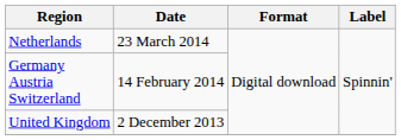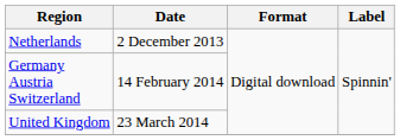 <table class=wikitable>
 <tr>
 <th>Region</th>
 <th>Date</th>
 <th>Format</th>
 <th>Label</th>
 </tr>
 <tr>
 <td><a href='#'>Netherlands</a></td>
-<td>23 March 2014</td>
+<td>2 December 2013</td>
 <td rowspan="3">Digital download</td>
 <td rowspan="3">Spinnin'</td>
 </tr>
 <tr>
 <td><a href='#'>Germany</a><br> <a href='#'>Austria</a><br> <a href='#'>Switzerland</a></td>
 <td>14 February 2014</td>
 </tr>
 <tr>
 <td><a href='#'>United Kingdom</a></td>
-<td>2 December 2013</td>
+<td>23 March 2014</td>
 </tr>
 <tr>
 </tr>
 </table>
